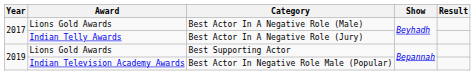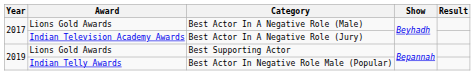 <table class="wikitable sortable">
 <tr>
 <th>Year</th>
 <th>Award</th>
 <th>Category</th>
 <th>Show</th>
 <th>Result</th>
 </tr>
 <tr>
 <td rowspan=2>2017</td>
 <td>Lions Gold Awards</td>
 <td>Best Actor In A Negative Role (Male)</td>
 <td rowspan=2><em><a href='#'>Beyhadh</a></em></td>
 <td></td>
 </tr>
 <tr>
-<td><a href='#'>Indian Telly Awards</a></td>
+<td><a href='#'>Indian Television Academy Awards</a></td>
 <td>Best Actor In A Negative Role (Jury)</td>
 <td></td>
 </tr>
 <tr>
 <td rowspan=2>2019</td>
 <td>Lions Gold Awards</td>
 <td>Best Supporting Actor</td>
 <td rowspan=2><em><a href='#'>Bepannah</a></em></td>
 <td></td>
 </tr>
 <tr>
-<td><a href='#'>Indian Television Academy Awards</a></td>
+<td><a href='#'>Indian Telly Awards</a></td>
 <td>Best Actor In Negative Role Male (Popular)</td>
 <td></td>
 </tr>
 </table>
